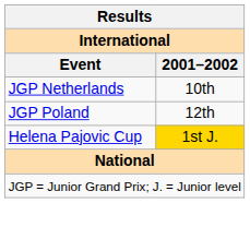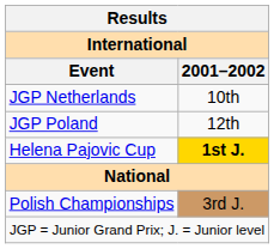 <table class="wikitable" style="text-align:center">
 <tr>
 <th colspan=2 align=center><strong>Results</strong></th>
 </tr>
 <tr>
 <th style="background-color: #ffdead; " colspan=2 align=center><strong>International</strong></th>
 </tr>
 <tr>
 <th>Event</th>
 <th>2001–2002</th>
 </tr>
 <tr>
 <td align=left><a href='#'>JGP Netherlands</a></td>
 <td>10th</td>
 </tr>
 <tr>
 <td align=left><a href='#'>JGP Poland</a></td>
 <td>12th</td>
 </tr>
 <tr>
 <td align=left><a href='#'>Helena Pajovic Cup</a></td>
-<td bgcolor=gold>1st J.</td>
+<td bgcolor=gold><strong>1st J.</strong></td>
 </tr>
 <tr>
 <th style="background-color: #ffdead; " colspan=2 align=center><strong>National</strong></th>
 </tr>
 <tr>
+<td align=left><a href='#'>Polish Championships</a></td>
+<td bgcolor=cc9966>3rd J.</td>
+</tr>
+<tr>
 <td colspan=2 align=center><small> JGP = Junior Grand Prix; J. = Junior level </small></td>
 </tr>
 </table>
